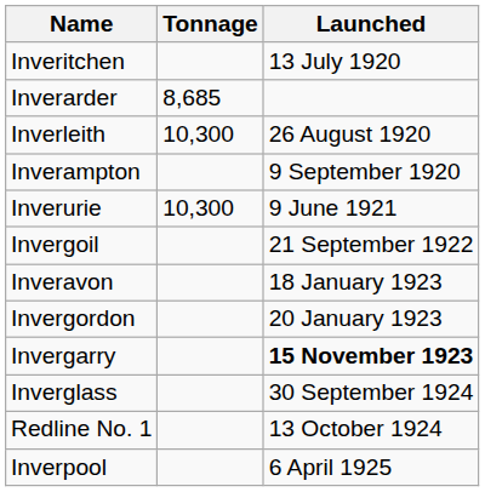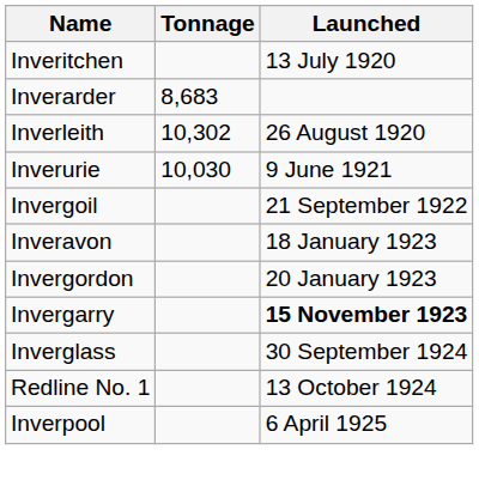 <table class="wikitable col2right col3right">
 <tr>
 <th>Name</th>
 <th>Tonnage</th>
 <th>Launched</th>
 </tr>
 <tr>
 <td>Inveritchen</td>
 <td></td>
 <td>13 July 1920</td>
 </tr>
 <tr>
 <td>Inverarder</td>
-<td>8,685</td>
+<td>8,683</td>
 </tr>
 <tr>
 <td>Inverleith</td>
-<td>10,300</td>
+<td>10,302</td>
 <td>26 August 1920</td>
 </tr>
 <tr>
-<td>Inverampton</td>
-<td></td>
-<td>9 September 1920</td>
-</tr>
-<tr>
 <td>Inverurie</td>
-<td>10,300</td>
+<td>10,030</td>
 <td>9 June 1921</td>
 </tr>
 <tr>
 <td>Invergoil</td>
 <td></td>
 <td>21 September 1922</td>
 </tr>
 <tr>
 <td>Inveravon</td>
 <td></td>
 <td>18 January 1923</td>
 </tr>
 <tr>
 <td>Invergordon</td>
 <td></td>
 <td>20 January 1923</td>
 </tr>
 <tr>
 <td>Invergarry</td>
 <td></td>
 <td><strong>15 November 1923</strong></td>
 </tr>
 <tr>
 <td>Inverglass</td>
 <td></td>
 <td>30 September 1924</td>
 </tr>
 <tr>
 <td>Redline No. 1</td>
 <td></td>
 <td>13 October 1924</td>
 </tr>
 <tr>
 <td>Inverpool</td>
 <td></td>
 <td>6 April 1925</td>
 </tr>
 </table>
